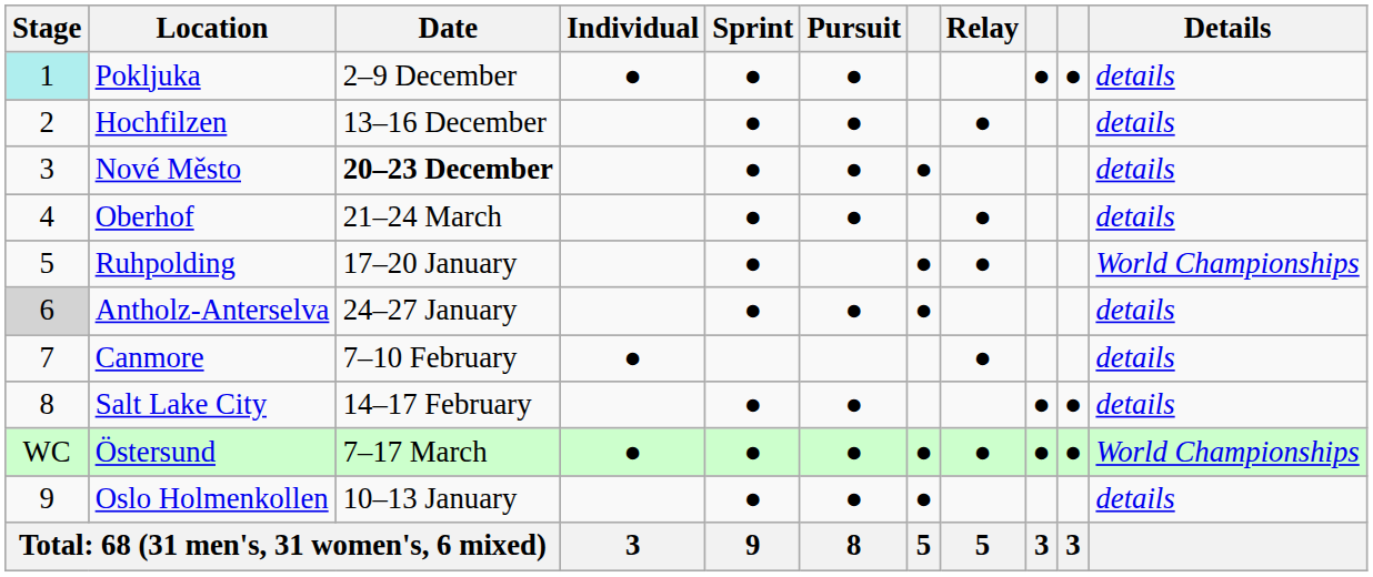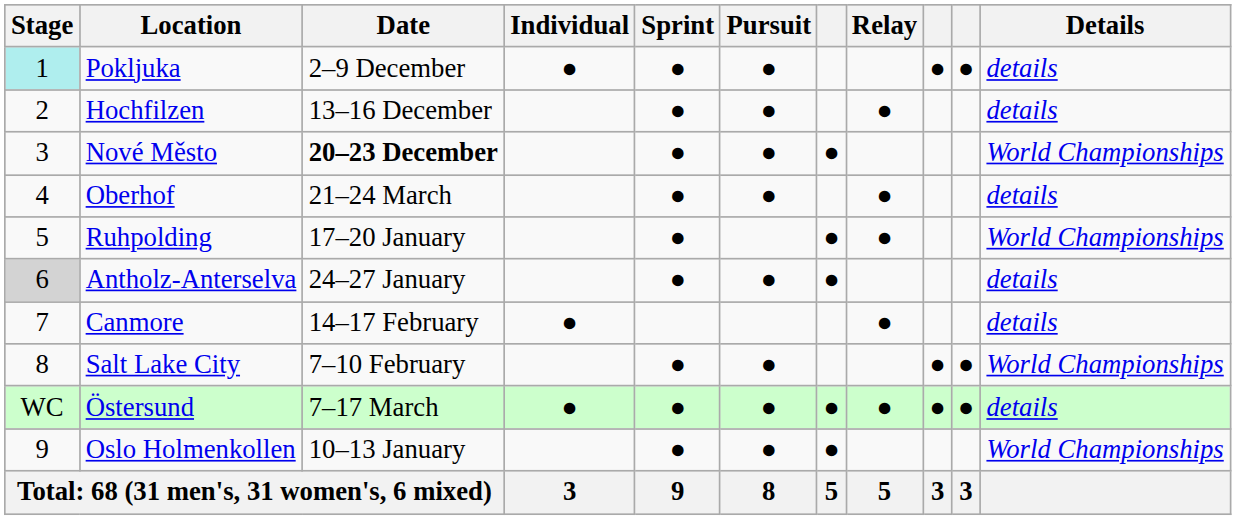 <table class="wikitable" border="1">
 <tr>
 <th>Stage</th>
 <th>Location</th>
 <th>Date</th>
 <th>Individual</th>
 <th>Sprint</th>
 <th>Pursuit</th>
 <th></th>
 <th>Relay</th>
 <th></th>
 <th></th>
 <th>Details</th>
 </tr>
 <tr align=center>
 <td style="background: paleturquoise;">1</td>
 <td align=left> <a href='#'>Pokljuka</a></td>
 <td align=left>2–9 December</td>
 <td>●</td>
 <td>●</td>
 <td>●</td>
 <td></td>
 <td></td>
 <td>●</td>
 <td>●</td>
 <td align=left><a href='#'><em>details</em></a></td>
 </tr>
 <tr align=center>
 <td>2</td>
 <td align=left> <a href='#'>Hochfilzen</a></td>
 <td align=left>13–16 December</td>
 <td></td>
 <td>●</td>
 <td>●</td>
 <td></td>
 <td>●</td>
 <td></td>
 <td></td>
 <td align=left><a href='#'><em>details</em></a></td>
 </tr>
 <tr align=center>
 <td>3</td>
 <td align=left> <a href='#'>Nové Město</a></td>
 <td align=left><strong>20–23 December</strong></td>
 <td></td>
 <td>●</td>
 <td>●</td>
 <td>●</td>
 <td></td>
 <td></td>
 <td></td>
-<td align=left><a href='#'><em>details</em></a></td>
+<td align=left><a href='#'><em>World Championships</em></a></td>
 </tr>
 <tr align=center>
 <td>4</td>
 <td align=left> <a href='#'>Oberhof</a></td>
 <td align=left>21–24 March</td>
 <td></td>
 <td>●</td>
 <td>●</td>
 <td></td>
 <td>●</td>
 <td></td>
 <td></td>
 <td align=left><a href='#'><em>details</em></a></td>
 </tr>
 <tr align=center>
 <td>5</td>
 <td align=left> <a href='#'>Ruhpolding</a></td>
 <td align=left>17–20 January</td>
 <td></td>
 <td>●</td>
 <td></td>
 <td>●</td>
 <td>●</td>
 <td></td>
 <td></td>
 <td align=left><a href='#'><em>World Championships</em></a></td>
 </tr>
 <tr align=center>
 <td style="background: lightgrey;">6</td>
 <td align=left> <a href='#'>Antholz-Anterselva</a></td>
 <td align=left>24–27 January</td>
 <td></td>
 <td>●</td>
 <td>●</td>
 <td>●</td>
 <td></td>
 <td></td>
 <td></td>
 <td align=left><a href='#'><em>details</em></a></td>
 </tr>
 <tr align=center>
 <td>7</td>
 <td align=left> <a href='#'>Canmore</a></td>
-<td align=left>7–10 February</td>
+<td align=left>14–17 February</td>
 <td>●</td>
 <td></td>
 <td></td>
 <td></td>
 <td>●</td>
 <td></td>
 <td></td>
 <td align=left><a href='#'><em>details</em></a></td>
 </tr>
 <tr align=center>
 <td>8</td>
 <td align=left> <a href='#'>Salt Lake City</a></td>
-<td align=left>14–17 February</td>
+<td align=left>7–10 February</td>
 <td></td>
 <td>●</td>
 <td>●</td>
 <td></td>
 <td></td>
 <td>●</td>
 <td>●</td>
-<td align=left><a href='#'><em>details</em></a></td>
+<td align=left><a href='#'><em>World Championships</em></a></td>
 </tr>
 <tr align=center style="background:#CCFFCC">
 <td>WC</td>
 <td align=left> <a href='#'>Östersund</a></td>
 <td align=left>7–17 March</td>
 <td>●</td>
 <td>●</td>
 <td>●</td>
 <td>●</td>
 <td>●</td>
 <td>●</td>
 <td>●</td>
-<td align=left><a href='#'><em>World Championships</em></a></td>
+<td align=left><a href='#'><em>details</em></a></td>
 </tr>
 <tr align=center>
 <td>9</td>
 <td align=left> <a href='#'>Oslo Holmenkollen</a></td>
 <td align=left>10–13 January</td>
 <td></td>
 <td>●</td>
 <td>●</td>
 <td>●</td>
 <td></td>
 <td></td>
 <td></td>
-<td align=left><a href='#'><em>details</em></a></td>
+<td align=left><a href='#'><em>World Championships</em></a></td>
 </tr>
 <tr align=center>
 <th colspan="3">Total: 68 (31 men's, 31 women's, 6 mixed)</th>
 <th>3</th>
 <th>9</th>
 <th>8</th>
 <th>5</th>
 <th>5</th>
 <th>3</th>
 <th>3</th>
 <th></th>
 </tr>
 </table>
